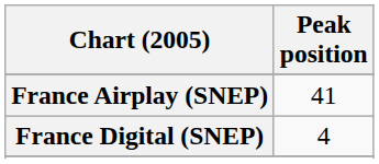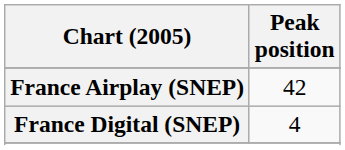 <table class="wikitable sortable plainrowheaders" style="text-align:center">
 <tr>
 <th scope="col">Chart (2005)</th>
 <th scope="col">Peak<br>position</th>
 </tr>
 <tr>
 </tr>
 <tr>
 </tr>
 <tr>
 </tr>
 <tr>
 <th scope="row">France Airplay (SNEP)</th>
-<td>41</td>
+<td>42</td>
 </tr>
 <tr>
 <th scope="row">France Digital (SNEP)</th>
 <td>4</td>
 </tr>
 <tr>
 </tr>
 <tr>
 </tr>
 </table>
